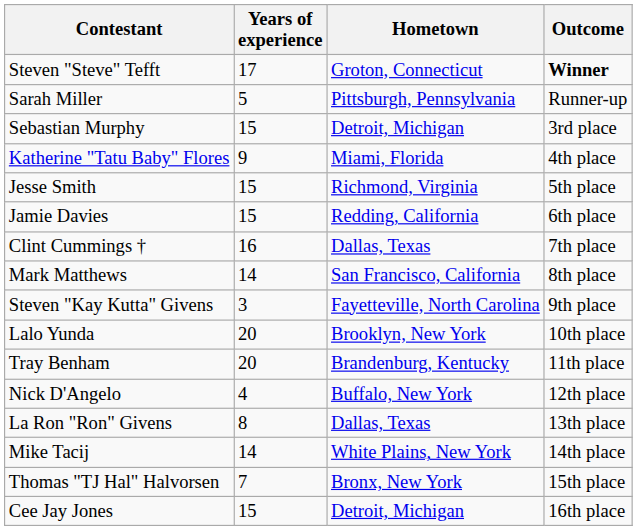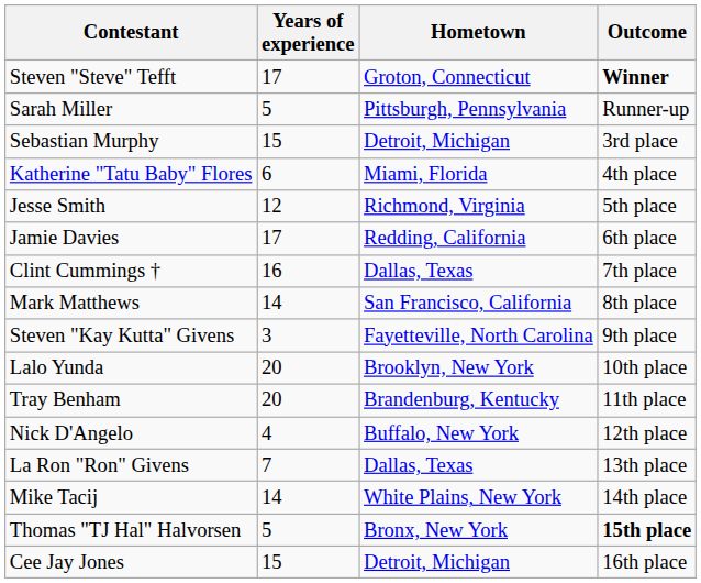 <table class="wikitable sortable">
 <tr>
 <th>Contestant</th>
 <th>Years of<br>experience</th>
 <th>Hometown</th>
 <th>Outcome</th>
 </tr>
 <tr>
 <td>Steven "Steve" Tefft</td>
 <td>17</td>
 <td><a href='#'>Groton, Connecticut</a></td>
 <td><strong>Winner</strong></td>
 </tr>
 <tr>
 <td>Sarah Miller</td>
 <td>5</td>
 <td><a href='#'>Pittsburgh, Pennsylvania</a></td>
 <td>Runner-up</td>
 </tr>
 <tr>
 <td>Sebastian Murphy</td>
 <td>15</td>
 <td><a href='#'>Detroit, Michigan</a></td>
 <td>3rd place</td>
 </tr>
 <tr>
 <td><a href='#'>Katherine "Tatu Baby" Flores</a></td>
-<td>9</td>
+<td>6</td>
 <td><a href='#'>Miami, Florida</a></td>
 <td>4th place</td>
 </tr>
 <tr>
 <td>Jesse Smith</td>
-<td>15</td>
+<td>12</td>
 <td><a href='#'>Richmond, Virginia</a></td>
 <td>5th place</td>
 </tr>
 <tr>
 <td>Jamie Davies</td>
-<td>15</td>
+<td>17</td>
 <td><a href='#'>Redding, California</a></td>
 <td>6th place</td>
 </tr>
 <tr>
 <td>Clint Cummings †</td>
 <td>16</td>
 <td><a href='#'>Dallas, Texas</a></td>
 <td>7th place</td>
 </tr>
 <tr>
 <td>Mark Matthews</td>
 <td>14</td>
 <td><a href='#'>San Francisco, California</a></td>
 <td>8th place</td>
 </tr>
 <tr>
 <td>Steven "Kay Kutta" Givens</td>
 <td>3</td>
 <td><a href='#'>Fayetteville, North Carolina</a></td>
 <td>9th place</td>
 </tr>
 <tr>
 <td>Lalo Yunda</td>
 <td>20</td>
 <td><a href='#'>Brooklyn, New York</a></td>
 <td>10th place</td>
 </tr>
 <tr>
 <td>Tray Benham</td>
 <td>20</td>
 <td><a href='#'>Brandenburg, Kentucky</a></td>
 <td>11th place</td>
 </tr>
 <tr>
 <td>Nick D'Angelo</td>
 <td>4</td>
 <td><a href='#'>Buffalo, New York</a></td>
 <td>12th place</td>
 </tr>
 <tr>
 <td>La Ron "Ron" Givens</td>
-<td>8</td>
+<td>7</td>
 <td><a href='#'>Dallas, Texas</a></td>
 <td>13th place</td>
 </tr>
 <tr>
 <td>Mike Tacij</td>
 <td>14</td>
 <td><a href='#'>White Plains, New York</a></td>
 <td>14th place</td>
 </tr>
 <tr>
 <td>Thomas "TJ Hal" Halvorsen</td>
-<td>7</td>
+<td>5</td>
 <td><a href='#'>Bronx, New York</a></td>
-<td>15th place</td>
+<td><strong>15th place</strong></td>
 </tr>
 <tr>
 <td>Cee Jay Jones</td>
 <td>15</td>
 <td><a href='#'>Detroit, Michigan</a></td>
 <td>16th place</td>
 </tr>
 </table>
